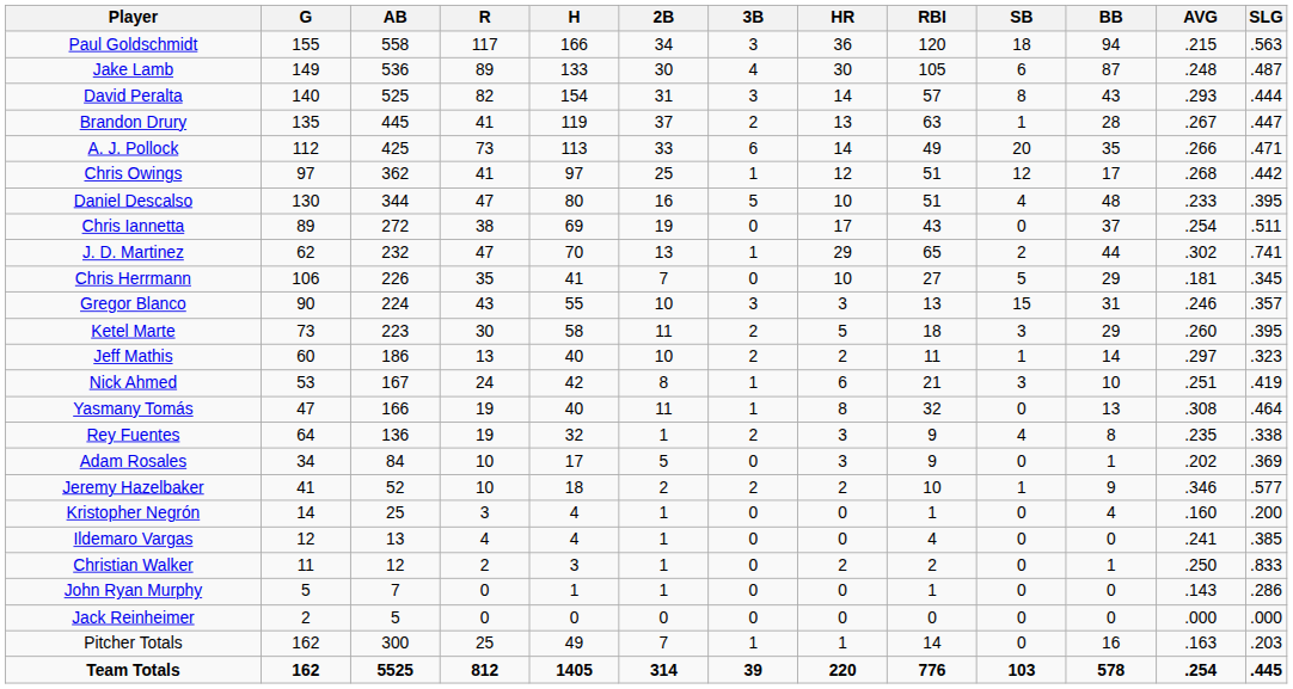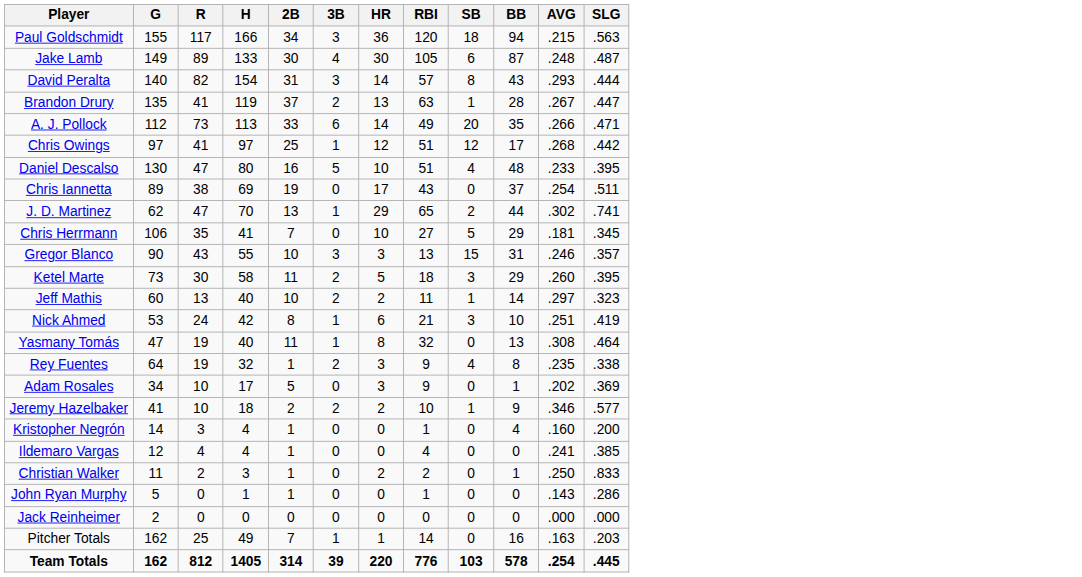 <table class=wikitable style="text-align:center">
 <tr>
 <th bgcolor=#DDDDFF; width="20%">Player</th>
 <th bgcolor=#DDDDFF; width="7%">G</th>
-<th bgcolor=#DDDDFF; width="7%">AB</th>
 <th bgcolor=#DDDDFF; width="7%">R</th>
 <th bgcolor=#DDDDFF; width="7%">H</th>
 <th bgcolor=#DDDDFF; width="7%">2B</th>
 <th bgcolor=#DDDDFF; width="7%">3B</th>
 <th bgcolor=#DDDDFF; width="7%">HR</th>
 <th bgcolor=#DDDDFF; width="7%">RBI</th>
 <th bgcolor=#DDDDFF; width="7%">SB</th>
 <th bgcolor=#DDDDFF; width="7%">BB</th>
 <th bgcolor=#DDDDFF; width="7%">AVG</th>
 <th bgcolor=#DDDDFF; width="7%">SLG</th>
 </tr>
 <tr>
 <td><a href='#'>Paul Goldschmidt</a></td>
 <td>155</td>
-<td>558</td>
 <td>117</td>
 <td>166</td>
 <td>34</td>
 <td>3</td>
 <td>36</td>
 <td>120</td>
 <td>18</td>
 <td>94</td>
 <td>.215</td>
 <td>.563</td>
 </tr>
 <tr>
 <td><a href='#'>Jake Lamb</a></td>
 <td>149</td>
-<td>536</td>
 <td>89</td>
 <td>133</td>
 <td>30</td>
 <td>4</td>
 <td>30</td>
 <td>105</td>
 <td>6</td>
 <td>87</td>
 <td>.248</td>
 <td>.487</td>
 </tr>
 <tr>
 <td><a href='#'>David Peralta</a></td>
 <td>140</td>
-<td>525</td>
 <td>82</td>
 <td>154</td>
 <td>31</td>
 <td>3</td>
 <td>14</td>
 <td>57</td>
 <td>8</td>
 <td>43</td>
 <td>.293</td>
 <td>.444</td>
 </tr>
 <tr>
 <td><a href='#'>Brandon Drury</a></td>
 <td>135</td>
-<td>445</td>
 <td>41</td>
 <td>119</td>
 <td>37</td>
 <td>2</td>
 <td>13</td>
 <td>63</td>
 <td>1</td>
 <td>28</td>
 <td>.267</td>
 <td>.447</td>
 </tr>
 <tr>
 <td><a href='#'>A. J. Pollock</a></td>
 <td>112</td>
-<td>425</td>
 <td>73</td>
 <td>113</td>
 <td>33</td>
 <td>6</td>
 <td>14</td>
 <td>49</td>
 <td>20</td>
 <td>35</td>
 <td>.266</td>
 <td>.471</td>
 </tr>
 <tr>
 <td><a href='#'>Chris Owings</a></td>
 <td>97</td>
-<td>362</td>
 <td>41</td>
 <td>97</td>
 <td>25</td>
 <td>1</td>
 <td>12</td>
 <td>51</td>
 <td>12</td>
 <td>17</td>
 <td>.268</td>
 <td>.442</td>
 </tr>
 <tr>
 <td><a href='#'>Daniel Descalso</a></td>
 <td>130</td>
-<td>344</td>
 <td>47</td>
 <td>80</td>
 <td>16</td>
 <td>5</td>
 <td>10</td>
 <td>51</td>
 <td>4</td>
 <td>48</td>
 <td>.233</td>
 <td>.395</td>
 </tr>
 <tr>
 <td><a href='#'>Chris Iannetta</a></td>
 <td>89</td>
-<td>272</td>
 <td>38</td>
 <td>69</td>
 <td>19</td>
 <td>0</td>
 <td>17</td>
 <td>43</td>
 <td>0</td>
 <td>37</td>
 <td>.254</td>
 <td>.511</td>
 </tr>
 <tr>
 <td><a href='#'>J. D. Martinez</a></td>
 <td>62</td>
-<td>232</td>
 <td>47</td>
 <td>70</td>
 <td>13</td>
 <td>1</td>
 <td>29</td>
 <td>65</td>
 <td>2</td>
 <td>44</td>
 <td>.302</td>
 <td>.741</td>
 </tr>
 <tr>
 <td><a href='#'>Chris Herrmann</a></td>
 <td>106</td>
-<td>226</td>
 <td>35</td>
 <td>41</td>
 <td>7</td>
 <td>0</td>
 <td>10</td>
 <td>27</td>
 <td>5</td>
 <td>29</td>
 <td>.181</td>
 <td>.345</td>
 </tr>
 <tr>
 <td><a href='#'>Gregor Blanco</a></td>
 <td>90</td>
-<td>224</td>
 <td>43</td>
 <td>55</td>
 <td>10</td>
 <td>3</td>
 <td>3</td>
 <td>13</td>
 <td>15</td>
 <td>31</td>
 <td>.246</td>
 <td>.357</td>
 </tr>
 <tr>
 <td><a href='#'>Ketel Marte</a></td>
 <td>73</td>
-<td>223</td>
 <td>30</td>
 <td>58</td>
 <td>11</td>
 <td>2</td>
 <td>5</td>
 <td>18</td>
 <td>3</td>
 <td>29</td>
 <td>.260</td>
 <td>.395</td>
 </tr>
 <tr>
 <td><a href='#'>Jeff Mathis</a></td>
 <td>60</td>
-<td>186</td>
 <td>13</td>
 <td>40</td>
 <td>10</td>
 <td>2</td>
 <td>2</td>
 <td>11</td>
 <td>1</td>
 <td>14</td>
 <td>.297</td>
 <td>.323</td>
 </tr>
 <tr>
 <td><a href='#'>Nick Ahmed</a></td>
 <td>53</td>
-<td>167</td>
 <td>24</td>
 <td>42</td>
 <td>8</td>
 <td>1</td>
 <td>6</td>
 <td>21</td>
 <td>3</td>
 <td>10</td>
 <td>.251</td>
 <td>.419</td>
 </tr>
 <tr>
 <td><a href='#'>Yasmany Tomás</a></td>
 <td>47</td>
-<td>166</td>
 <td>19</td>
 <td>40</td>
 <td>11</td>
 <td>1</td>
 <td>8</td>
 <td>32</td>
 <td>0</td>
 <td>13</td>
 <td>.308</td>
 <td>.464</td>
 </tr>
 <tr>
 <td><a href='#'>Rey Fuentes</a></td>
 <td>64</td>
-<td>136</td>
 <td>19</td>
 <td>32</td>
 <td>1</td>
 <td>2</td>
 <td>3</td>
 <td>9</td>
 <td>4</td>
 <td>8</td>
 <td>.235</td>
 <td>.338</td>
 </tr>
 <tr>
 <td><a href='#'>Adam Rosales</a></td>
 <td>34</td>
-<td>84</td>
 <td>10</td>
 <td>17</td>
 <td>5</td>
 <td>0</td>
 <td>3</td>
 <td>9</td>
 <td>0</td>
 <td>1</td>
 <td>.202</td>
 <td>.369</td>
 </tr>
 <tr>
 <td><a href='#'>Jeremy Hazelbaker</a></td>
 <td>41</td>
-<td>52</td>
 <td>10</td>
 <td>18</td>
 <td>2</td>
 <td>2</td>
 <td>2</td>
 <td>10</td>
 <td>1</td>
 <td>9</td>
 <td>.346</td>
 <td>.577</td>
 </tr>
 <tr>
 <td><a href='#'>Kristopher Negrón</a></td>
 <td>14</td>
-<td>25</td>
 <td>3</td>
 <td>4</td>
 <td>1</td>
 <td>0</td>
 <td>0</td>
 <td>1</td>
 <td>0</td>
 <td>4</td>
 <td>.160</td>
 <td>.200</td>
 </tr>
 <tr>
 <td><a href='#'>Ildemaro Vargas</a></td>
 <td>12</td>
-<td>13</td>
 <td>4</td>
 <td>4</td>
 <td>1</td>
 <td>0</td>
 <td>0</td>
 <td>4</td>
 <td>0</td>
 <td>0</td>
 <td>.241</td>
 <td>.385</td>
 </tr>
 <tr>
 <td><a href='#'>Christian Walker</a></td>
 <td>11</td>
-<td>12</td>
 <td>2</td>
 <td>3</td>
 <td>1</td>
 <td>0</td>
 <td>2</td>
 <td>2</td>
 <td>0</td>
 <td>1</td>
 <td>.250</td>
 <td>.833</td>
 </tr>
 <tr>
 <td><a href='#'>John Ryan Murphy</a></td>
 <td>5</td>
-<td>7</td>
 <td>0</td>
 <td>1</td>
 <td>1</td>
 <td>0</td>
 <td>0</td>
 <td>1</td>
 <td>0</td>
 <td>0</td>
 <td>.143</td>
 <td>.286</td>
 </tr>
 <tr>
 <td><a href='#'>Jack Reinheimer</a></td>
 <td>2</td>
-<td>5</td>
 <td>0</td>
 <td>0</td>
 <td>0</td>
 <td>0</td>
 <td>0</td>
 <td>0</td>
 <td>0</td>
 <td>0</td>
 <td>.000</td>
 <td>.000</td>
 </tr>
 <tr>
 <td>Pitcher Totals</td>
 <td>162</td>
-<td>300</td>
 <td>25</td>
 <td>49</td>
 <td>7</td>
 <td>1</td>
 <td>1</td>
 <td>14</td>
 <td>0</td>
 <td>16</td>
 <td>.163</td>
 <td>.203</td>
 </tr>
 <tr>
 <td><strong>Team Totals</strong></td>
 <td><strong>162</strong></td>
-<td><strong>5525</strong></td>
 <td><strong>812</strong></td>
 <td><strong>1405</strong></td>
 <td><strong>314</strong></td>
 <td><strong>39</strong></td>
 <td><strong>220</strong></td>
 <td><strong>776</strong></td>
 <td><strong>103</strong></td>
 <td><strong>578</strong></td>
 <td><strong>.254</strong></td>
 <td><strong>.445</strong></td>
 </tr>
 </table>
